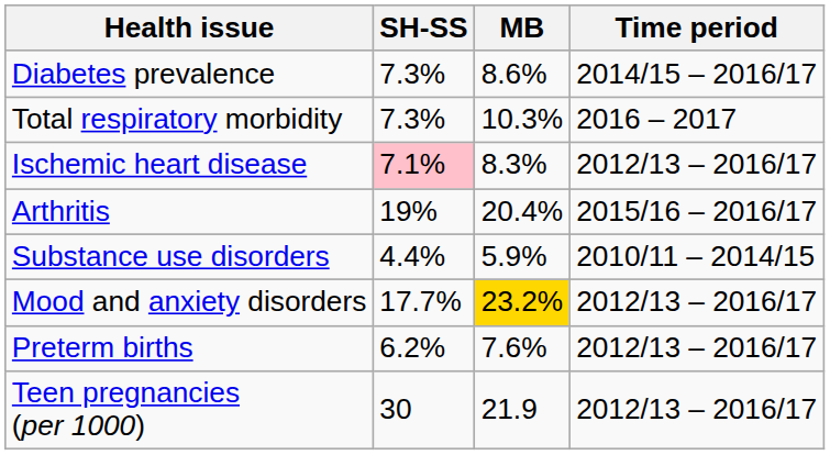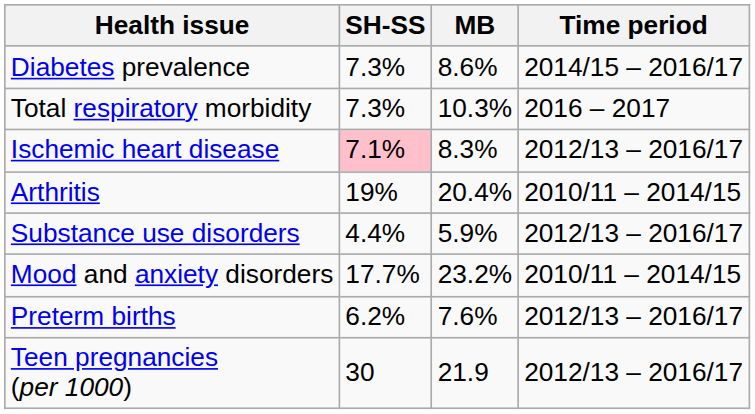 <table class="wikitable">
 <tr>
 <th>Health issue</th>
 <th>SH-SS</th>
 <th>MB</th>
 <th>Time period</th>
 </tr>
 <tr>
 <td><a href='#'>Diabetes</a> prevalence</td>
 <td>7.3%</td>
 <td>8.6%</td>
 <td>2014/15 – 2016/17</td>
 </tr>
 <tr>
 <td>Total <a href='#'>respiratory</a> morbidity</td>
 <td>7.3%</td>
 <td>10.3%</td>
 <td>2016 – 2017</td>
 </tr>
 <tr>
 <td><a href='#'>Ischemic heart disease</a></td>
 <td style="background: pink;">7.1%</td>
 <td>8.3%</td>
 <td>2012/13 – 2016/17</td>
 </tr>
 <tr>
 <td><a href='#'>Arthritis</a></td>
 <td>19%</td>
 <td>20.4%</td>
-<td>2015/16 – 2016/17</td>
+<td>2010/11 – 2014/15</td>
 </tr>
 <tr>
 <td><a href='#'>Substance use disorders</a></td>
 <td>4.4%</td>
 <td>5.9%</td>
-<td>2010/11 – 2014/15</td>
+<td>2012/13 – 2016/17</td>
 </tr>
 <tr>
 <td><a href='#'>Mood</a> and <a href='#'>anxiety</a> disorders</td>
 <td>17.7%</td>
-<td style="background: gold;">23.2%</td>
-<td>2012/13 – 2016/17</td>
+<td>23.2%</td>
+<td>2010/11 – 2014/15</td>
 </tr>
 <tr>
 <td><a href='#'>Preterm births</a></td>
 <td>6.2%</td>
 <td>7.6%</td>
 <td>2012/13 – 2016/17</td>
 </tr>
 <tr>
 <td><a href='#'>Teen pregnancies</a><br>(<em>per 1000</em>)</td>
 <td>30</td>
 <td>21.9</td>
 <td>2012/13 – 2016/17</td>
 </tr>
 </table>
